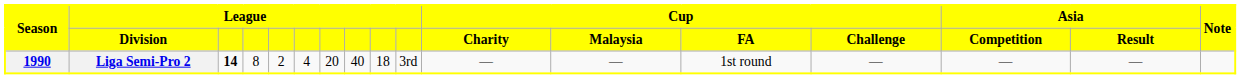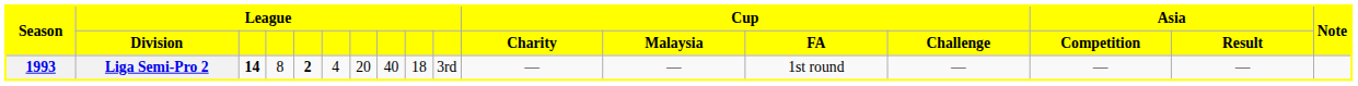 <table class="wikitable" style="border:2px solid yellow; font-size:90%; text-align:center;">
 <tr>
 <th rowspan="2" style="background:yellow; color:black;" width="60">Season</th>
 <th colspan="9" style="background:yellow; color:black;">League</th>
 <th colspan="4" style="background:yellow; color:black;">Cup</th>
 <th colspan="2" style="background:yellow; color:black;">Asia</th>
 <th rowspan="2" style="background:yellow; color:black;">Note</th>
 </tr>
 <tr>
 <th style="background:yellow; color:black;" width="150">Division</th>
 <th style="background:yellow; color:black;" width="20"></th>
 <th style="background:yellow; color:black;" width="20"></th>
 <th style="background:yellow; color:black;" width="20"></th>
 <th style="background:yellow; color:black;" width="20"></th>
 <th style="background:yellow; color:black;" width="20"></th>
 <th style="background:yellow; color:black;" width="20"></th>
 <th style="background:yellow; color:black;" width="20"></th>
 <th style="background:yellow; color:black;" width="20"></th>
 <th style="background:yellow; color:black;" width="130">Charity</th>
 <th style="background:yellow; color:black;" width="130">Malaysia</th>
 <th style="background:yellow; color:black;" width="130">FA</th>
 <th style="background:yellow; color:black;" width="130">Challenge</th>
 <th style="background:yellow; color:black;" width="130">Competition</th>
 <th style="background:yellow; color:black;" width="130">Result</th>
 </tr>
 <tr>
-<th><a href='#'>1990</a></th>
+<th><a href='#'>1993</a></th>
 <th><a href='#'>Liga Semi-Pro 2</a></th>
 <td><strong>14</strong></td>
 <td>8</td>
-<td>2</td>
+<td><strong>2</strong></td>
 <td>4</td>
 <td>20</td>
 <td>40</td>
 <td>18</td>
 <td>3rd</td>
 <td>—</td>
 <td>—</td>
 <td>1st round</td>
 <td>—</td>
 <td>—</td>
 <td>—</td>
 <td></td>
 </tr>
 </table>
